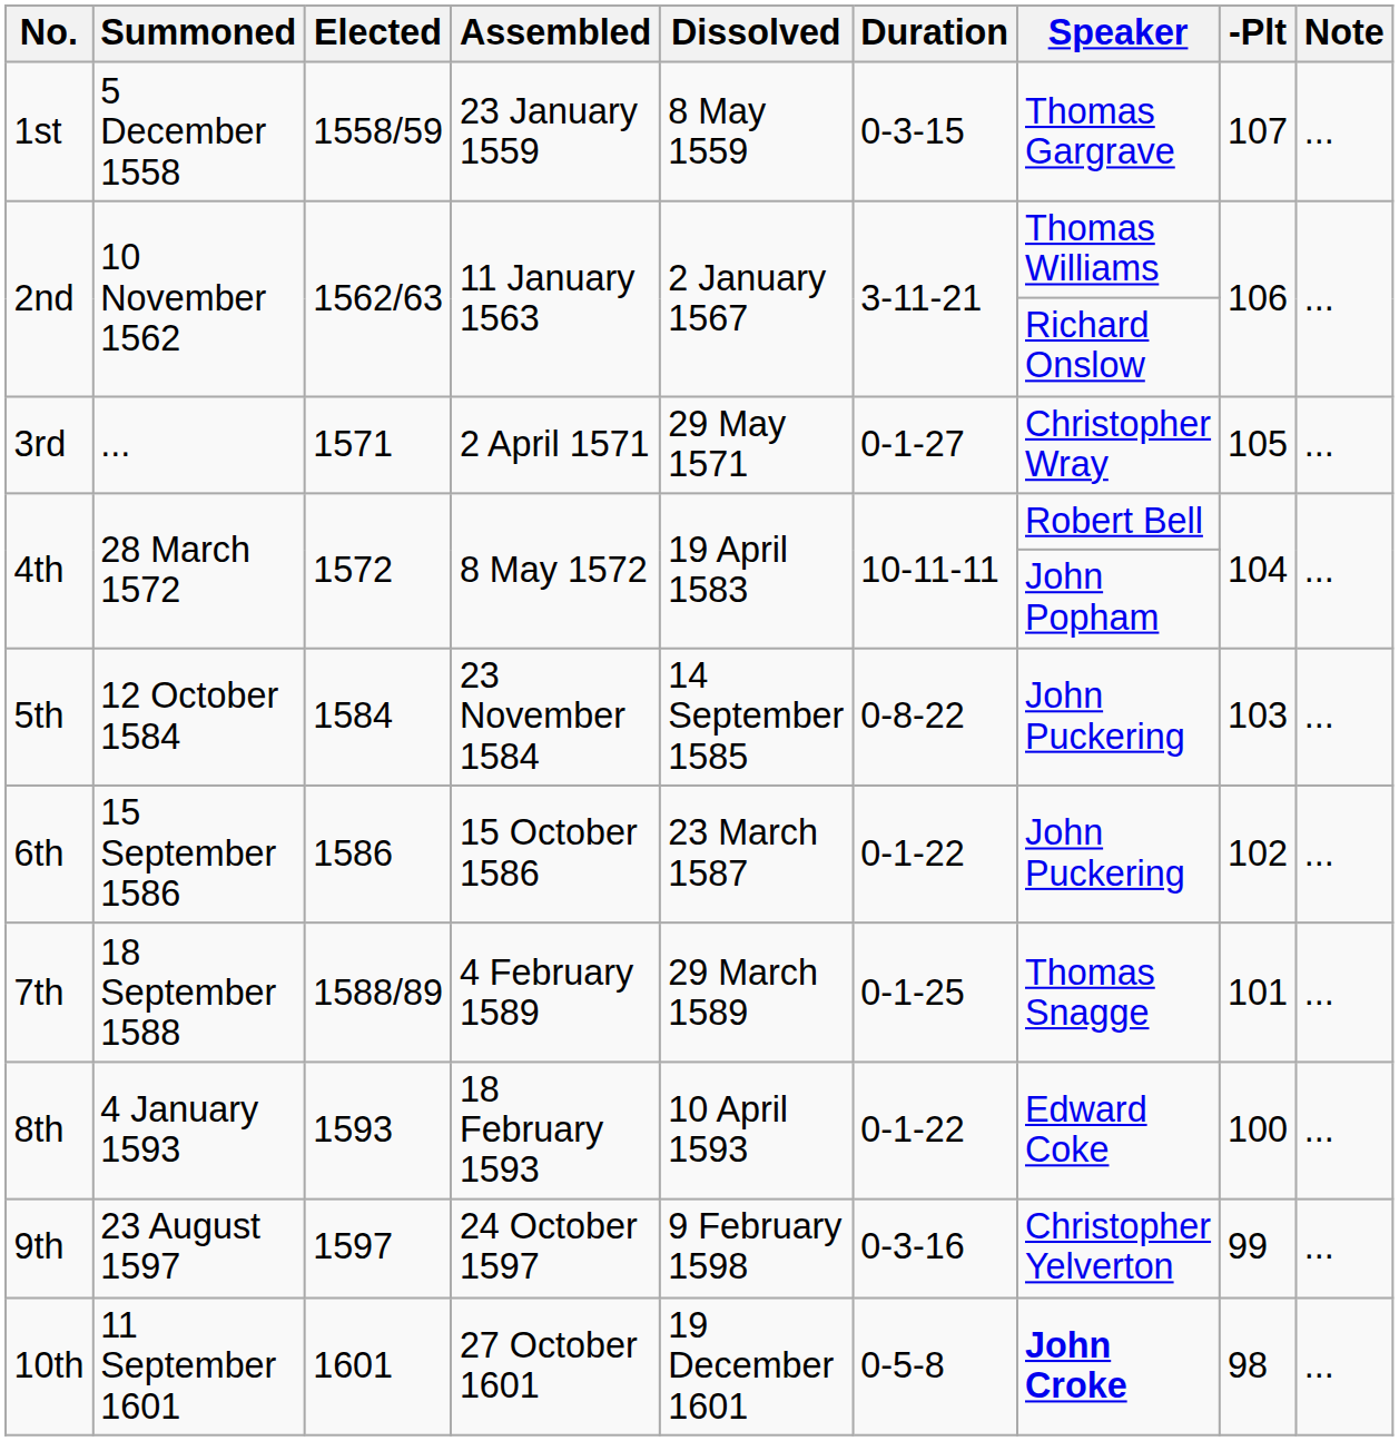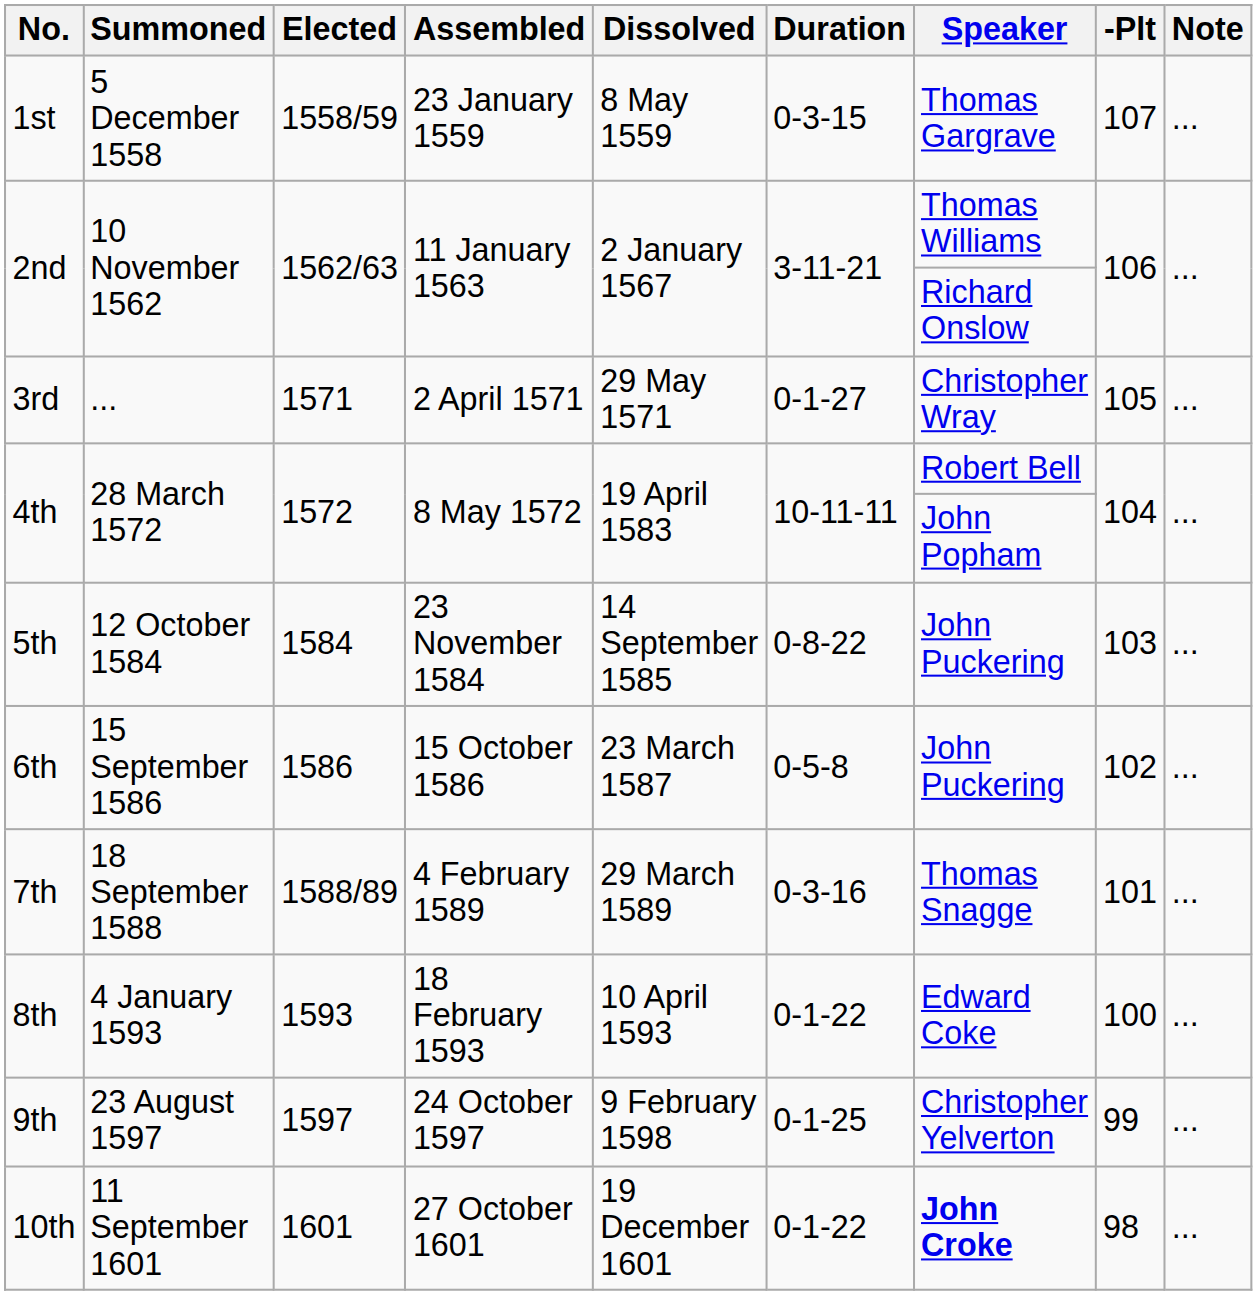 <table class="wikitable">
 <tr>
 <th>No.</th>
 <th>Summoned</th>
 <th>Elected</th>
 <th>Assembled</th>
 <th>Dissolved</th>
 <th>Duration</th>
 <th><a href='#'>Speaker</a></th>
 <th>-Plt</th>
 <th>Note</th>
 </tr>
 <tr>
 <td>1st</td>
 <td>5 December 1558</td>
 <td>1558/59</td>
 <td>23 January 1559</td>
 <td>8 May 1559</td>
 <td>0-3-15</td>
 <td><a href='#'>Thomas Gargrave</a></td>
 <td>107</td>
 <td>...</td>
 </tr>
 <tr>
 <td rowspan="2">2nd</td>
 <td rowspan="2">10 November 1562</td>
 <td rowspan="2">1562/63</td>
 <td rowspan="2">11 January 1563</td>
 <td rowspan="2">2 January 1567</td>
 <td rowspan="2">3-11-21</td>
 <td><a href='#'>Thomas Williams</a></td>
 <td rowspan="2">106</td>
 <td rowspan="2">...</td>
 </tr>
 <tr>
 <td><a href='#'>Richard Onslow</a></td>
 </tr>
 <tr>
 <td>3rd</td>
 <td>...</td>
 <td>1571</td>
 <td>2 April 1571</td>
 <td>29 May 1571</td>
 <td>0-1-27</td>
 <td><a href='#'>Christopher Wray</a></td>
 <td>105</td>
 <td>...</td>
 </tr>
 <tr>
 <td rowspan="2">4th</td>
 <td rowspan="2">28 March 1572</td>
 <td rowspan="2">1572</td>
 <td rowspan="2">8 May 1572</td>
 <td rowspan="2">19 April 1583</td>
 <td rowspan="2">10-11-11</td>
 <td><a href='#'>Robert Bell</a></td>
 <td rowspan="2">104</td>
 <td rowspan="2">...</td>
 </tr>
 <tr>
 <td><a href='#'>John Popham</a></td>
 </tr>
 <tr>
 <td>5th</td>
 <td>12 October 1584</td>
 <td>1584</td>
 <td>23 November 1584</td>
 <td>14 September 1585</td>
 <td>0-8-22</td>
 <td><a href='#'>John Puckering</a></td>
 <td>103</td>
 <td>...</td>
 </tr>
 <tr>
 <td>6th</td>
 <td>15 September 1586</td>
 <td>1586</td>
 <td>15 October 1586</td>
 <td>23 March 1587</td>
-<td>0-1-22</td>
+<td>0-5-8</td>
 <td><a href='#'>John Puckering</a></td>
 <td>102</td>
 <td>...</td>
 </tr>
 <tr>
 <td>7th</td>
 <td>18 September 1588</td>
 <td>1588/89</td>
 <td>4 February 1589</td>
 <td>29 March 1589</td>
-<td>0-1-25</td>
+<td>0-3-16</td>
 <td><a href='#'>Thomas Snagge</a></td>
 <td>101</td>
 <td>...</td>
 </tr>
 <tr>
 <td>8th</td>
 <td>4 January 1593</td>
 <td>1593</td>
 <td>18 February 1593</td>
 <td>10 April 1593</td>
 <td>0-1-22</td>
 <td><a href='#'>Edward Coke</a></td>
 <td>100</td>
 <td>...</td>
 </tr>
 <tr>
 <td>9th</td>
 <td>23 August 1597</td>
 <td>1597</td>
 <td>24 October 1597</td>
 <td>9 February 1598</td>
-<td>0-3-16</td>
+<td>0-1-25</td>
 <td><a href='#'>Christopher Yelverton</a></td>
 <td>99</td>
 <td>...</td>
 </tr>
 <tr>
 <td>10th</td>
 <td>11 September 1601</td>
 <td>1601</td>
 <td>27 October 1601</td>
 <td>19 December 1601</td>
-<td>0-5-8</td>
+<td>0-1-22</td>
 <td><strong><a href='#'>John Croke</a></strong></td>
 <td>98</td>
 <td>...</td>
 </tr>
 </table>
